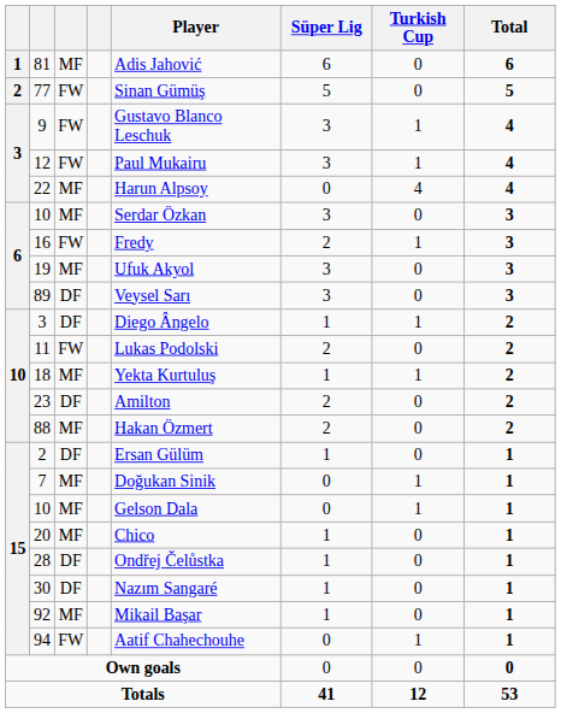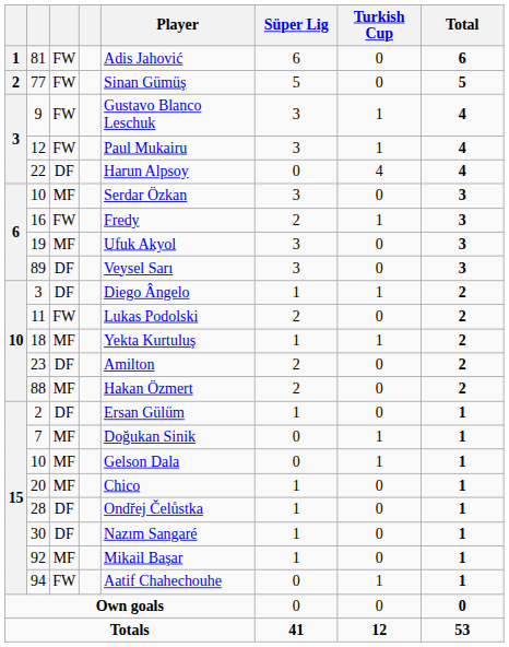 <table class="wikitable" style="text-align:center">
 <tr>
 <th width=15></th>
 <th width=15></th>
 <th width=15></th>
 <th width=15></th>
 <th width=155>Player</th>
 <th width=80><a href='#'>Süper Lig</a></th>
 <th width=80><a href='#'>Turkish Cup</a></th>
 <th width=80>Total</th>
 </tr>
 <tr>
 <th rowspan="1">1</th>
 <td>81</td>
-<td>MF</td>
+<td>FW</td>
 <td></td>
 <td align=left><a href='#'>Adis Jahović</a></td>
 <td>6</td>
 <td>0</td>
 <td><strong>6</strong></td>
 </tr>
 <tr>
 <th rowspan="1">2</th>
 <td>77</td>
 <td>FW</td>
 <td></td>
 <td align=left><a href='#'>Sinan Gümüş</a></td>
 <td>5</td>
 <td>0</td>
 <td><strong>5</strong></td>
 </tr>
 <tr>
 <th rowspan="3">3</th>
 <td>9</td>
 <td>FW</td>
 <td></td>
 <td align=left><a href='#'>Gustavo Blanco Leschuk</a></td>
 <td>3</td>
 <td>1</td>
 <td><strong>4</strong></td>
 </tr>
 <tr>
 <td>12</td>
 <td>FW</td>
 <td></td>
 <td align=left><a href='#'>Paul Mukairu</a></td>
 <td>3</td>
 <td>1</td>
 <td><strong>4</strong></td>
 </tr>
 <tr>
 <td>22</td>
-<td>MF</td>
+<td>DF</td>
 <td></td>
 <td align=left><a href='#'>Harun Alpsoy</a></td>
 <td>0</td>
 <td>4</td>
 <td><strong>4</strong></td>
 </tr>
 <tr>
 <th rowspan="4">6</th>
 <td>10</td>
 <td>MF</td>
 <td></td>
 <td align=left><a href='#'>Serdar Özkan</a></td>
 <td>3</td>
 <td>0</td>
 <td><strong>3</strong></td>
 </tr>
 <tr>
 <td>16</td>
 <td>FW</td>
 <td></td>
 <td align=left><a href='#'>Fredy</a></td>
 <td>2</td>
 <td>1</td>
 <td><strong>3</strong></td>
 </tr>
 <tr>
 <td>19</td>
 <td>MF</td>
 <td></td>
 <td align=left><a href='#'>Ufuk Akyol</a></td>
 <td>3</td>
 <td>0</td>
 <td><strong>3</strong></td>
 </tr>
 <tr>
 <td>89</td>
 <td>DF</td>
 <td></td>
 <td align=left><a href='#'>Veysel Sarı</a></td>
 <td>3</td>
 <td>0</td>
 <td><strong>3</strong></td>
 </tr>
 <tr>
 <th rowspan="5">10</th>
 <td>3</td>
 <td>DF</td>
 <td></td>
 <td align=left><a href='#'>Diego Ângelo</a></td>
 <td>1</td>
 <td>1</td>
 <td><strong>2</strong></td>
 </tr>
 <tr>
 <td>11</td>
 <td>FW</td>
 <td></td>
 <td align=left><a href='#'>Lukas Podolski</a></td>
 <td>2</td>
 <td>0</td>
 <td><strong>2</strong></td>
 </tr>
 <tr>
 <td>18</td>
 <td>MF</td>
 <td></td>
 <td align=left><a href='#'>Yekta Kurtuluş</a></td>
 <td>1</td>
 <td>1</td>
 <td><strong>2</strong></td>
 </tr>
 <tr>
 <td>23</td>
 <td>DF</td>
 <td></td>
 <td align=left><a href='#'>Amilton</a></td>
 <td>2</td>
 <td>0</td>
 <td><strong>2</strong></td>
 </tr>
 <tr>
 <td>88</td>
 <td>MF</td>
 <td></td>
 <td align=left><a href='#'>Hakan Özmert</a></td>
 <td>2</td>
 <td>0</td>
 <td><strong>2</strong></td>
 </tr>
 <tr>
 <th rowspan="8">15</th>
 <td>2</td>
 <td>DF</td>
 <td></td>
 <td align=left><a href='#'>Ersan Gülüm</a></td>
 <td>1</td>
 <td>0</td>
 <td><strong>1</strong></td>
 </tr>
 <tr>
 <td>7</td>
 <td>MF</td>
 <td></td>
 <td align=left><a href='#'>Doğukan Sinik</a></td>
 <td>0</td>
 <td>1</td>
 <td><strong>1</strong></td>
 </tr>
 <tr>
 <td>10</td>
 <td>MF</td>
 <td></td>
 <td align=left><a href='#'>Gelson Dala</a></td>
 <td>0</td>
 <td>1</td>
 <td><strong>1</strong></td>
 </tr>
 <tr>
 <td>20</td>
 <td>MF</td>
 <td></td>
 <td align=left><a href='#'>Chico</a></td>
 <td>1</td>
 <td>0</td>
 <td><strong>1</strong></td>
 </tr>
 <tr>
 <td>28</td>
 <td>DF</td>
 <td></td>
 <td align=left><a href='#'>Ondřej Čelůstka</a></td>
 <td>1</td>
 <td>0</td>
 <td><strong>1</strong></td>
 </tr>
 <tr>
 <td>30</td>
 <td>DF</td>
 <td></td>
 <td align=left><a href='#'>Nazım Sangaré</a></td>
 <td>1</td>
 <td>0</td>
 <td><strong>1</strong></td>
 </tr>
 <tr>
 <td>92</td>
 <td>MF</td>
 <td></td>
 <td align=left><a href='#'>Mikail Başar</a></td>
 <td>1</td>
 <td>0</td>
 <td><strong>1</strong></td>
 </tr>
 <tr>
 <td>94</td>
 <td>FW</td>
 <td></td>
 <td align=left><a href='#'>Aatif Chahechouhe</a></td>
 <td>0</td>
 <td>1</td>
 <td><strong>1</strong></td>
 </tr>
 <tr class="sortbottom">
 <td colspan=5><strong>Own goals</strong></td>
 <td>0</td>
 <td>0</td>
 <td><strong>0</strong></td>
 </tr>
 <tr>
 <td colspan=5><strong>Totals</strong></td>
 <td><strong>41</strong></td>
 <td><strong>12</strong></td>
 <td><strong>53</strong></td>
 </tr>
 </table>
